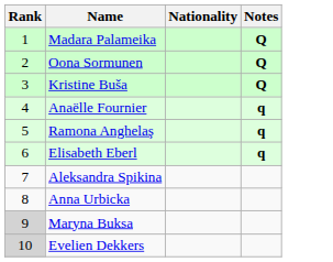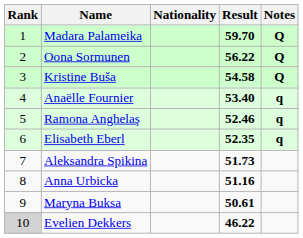 <table class="wikitable sortable" style="text-align:center">
 <tr>
 <th>Rank</th>
 <th>Name</th>
 <th>Nationality</th>
+<th>Result</th>
 <th>Notes</th>
 </tr>
 <tr bgcolor=ccffcc>
 <td>1</td>
 <td align=left><a href='#'>Madara Palameika</a></td>
 <td align=left></td>
+<td><strong>59.70</strong></td>
 <td><strong>Q</strong></td>
 </tr>
 <tr bgcolor=ccffcc>
 <td>2</td>
 <td align=left><a href='#'>Oona Sormunen</a></td>
 <td align=left></td>
+<td><strong>56.22</strong></td>
 <td><strong>Q</strong></td>
 </tr>
 <tr bgcolor=ccffcc>
 <td>3</td>
 <td align=left><a href='#'>Kristine Buša</a></td>
 <td align=left></td>
+<td><strong>54.58</strong></td>
 <td><strong>Q</strong></td>
 </tr>
 <tr bgcolor=ddffdd>
 <td>4</td>
 <td align=left><a href='#'>Anaëlle Fournier</a></td>
 <td align=left></td>
+<td><strong>53.40</strong></td>
 <td><strong>q</strong></td>
 </tr>
 <tr bgcolor=ddffdd>
 <td>5</td>
 <td align=left><a href='#'>Ramona Anghelaş</a></td>
 <td align=left></td>
+<td><strong>52.46</strong></td>
 <td><strong>q</strong></td>
 </tr>
 <tr bgcolor=ddffdd>
 <td>6</td>
 <td align=left><a href='#'>Elisabeth Eberl</a></td>
 <td align=left></td>
+<td><strong>52.35</strong></td>
 <td><strong>q</strong></td>
 </tr>
 <tr>
 <td>7</td>
 <td align=left><a href='#'>Aleksandra Spikina</a></td>
 <td align=left></td>
+<td><strong>51.73</strong></td>
 <td></td>
 </tr>
 <tr>
 <td>8</td>
 <td align=left><a href='#'>Anna Urbicka</a></td>
 <td align=left></td>
+<td><strong>51.16</strong></td>
 <td></td>
 </tr>
 <tr>
-<td style="background: lightgrey;">9</td>
+<td>9</td>
 <td align=left><a href='#'>Maryna Buksa</a></td>
 <td align=left></td>
+<td><strong>50.61</strong></td>
 <td></td>
 </tr>
 <tr>
 <td style="background: lightgrey;">10</td>
 <td align=left><a href='#'>Evelien Dekkers</a></td>
 <td align=left></td>
+<td><strong>46.22</strong></td>
 <td></td>
 </tr>
 </table>
